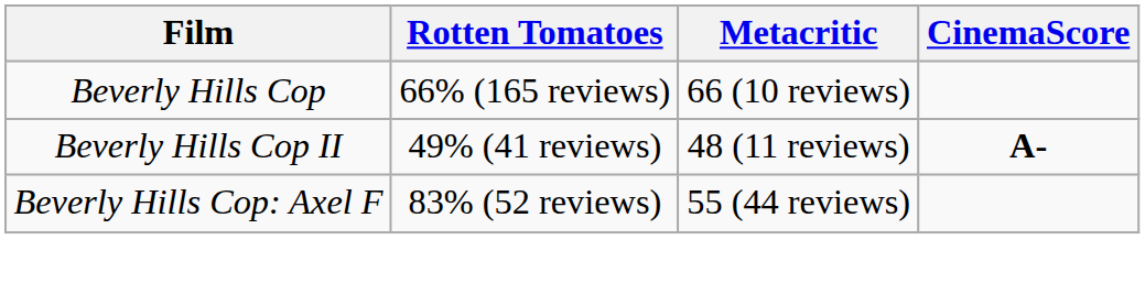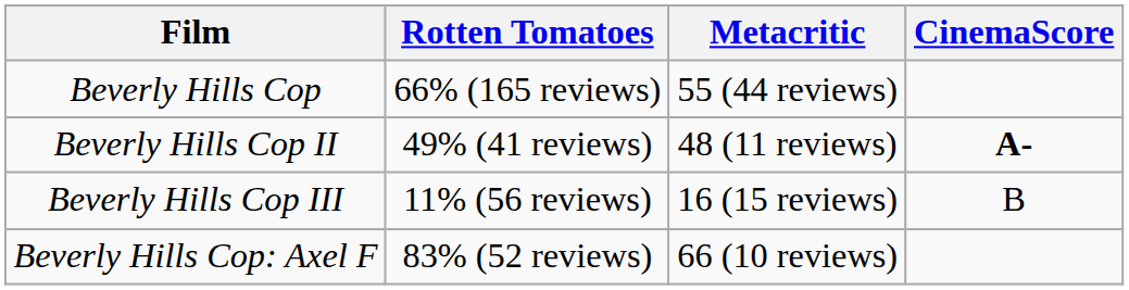 <table class="wikitable sortable" style="text-align:center;">
 <tr>
 <th>Film</th>
 <th><a href='#'>Rotten Tomatoes</a></th>
 <th><a href='#'>Metacritic</a></th>
 <th><a href='#'>CinemaScore</a></th>
 </tr>
 <tr>
 <td><em>Beverly Hills Cop</em></td>
 <td>66% (165 reviews)</td>
-<td>66 (10 reviews)</td>
+<td>55 (44 reviews)</td>
 <td></td>
 </tr>
 <tr>
 <td><em>Beverly Hills Cop II</em></td>
 <td>49% (41 reviews)</td>
 <td>48 (11 reviews)</td>
 <td><strong>A-</strong></td>
 </tr>
 <tr>
+<td><em>Beverly Hills Cop III</em></td>
+<td>11% (56 reviews)</td>
+<td>16 (15 reviews)</td>
+<td>B</td>
+</tr>
+<tr>
 <td><em>Beverly Hills Cop: Axel F</em></td>
 <td>83% (52 reviews)</td>
-<td>55 (44 reviews)</td>
+<td>66 (10 reviews)</td>
 <td></td>
 </tr>
 </table>
